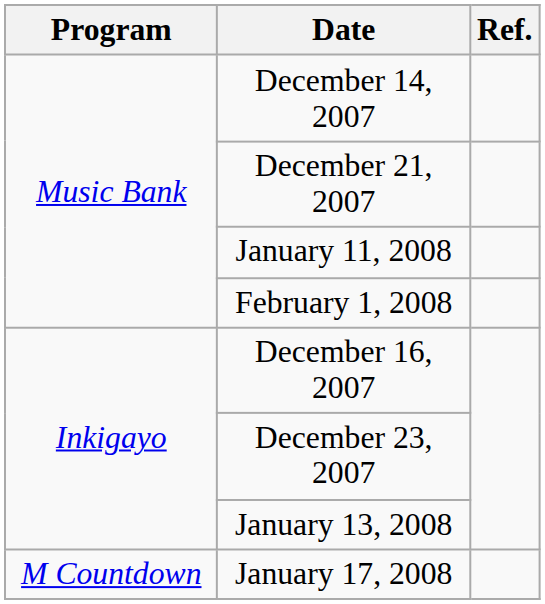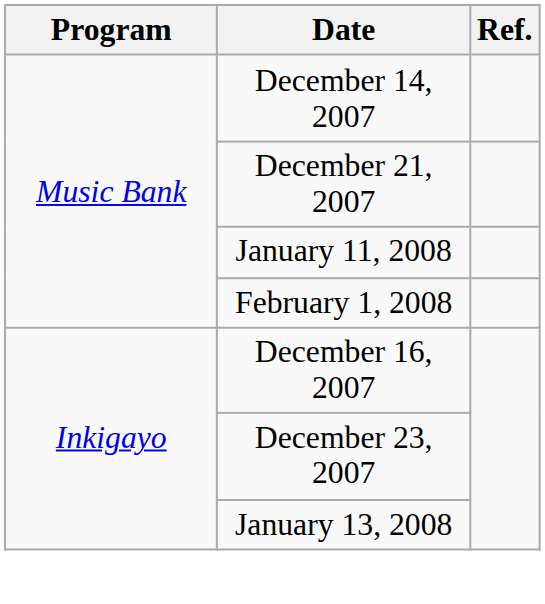 <table class="wikitable sortable" style="text-align:center">
 <tr>
 <th width="100">Program</th>
 <th width="120">Date</th>
 <th class="unsortable">Ref.</th>
 </tr>
 <tr>
 <td rowspan="4"><em><a href='#'>Music Bank</a></em></td>
 <td>December 14, 2007</td>
 <td></td>
 </tr>
 <tr>
 <td>December 21, 2007</td>
 <td></td>
 </tr>
 <tr>
 <td>January 11, 2008</td>
 <td></td>
 </tr>
 <tr>
 <td>February 1, 2008</td>
 <td></td>
 </tr>
 <tr>
 <td rowspan="3"><em><a href='#'>Inkigayo</a></em></td>
 <td>December 16, 2007</td>
 <td rowspan="3"></td>
 </tr>
 <tr>
 <td>December 23, 2007</td>
 </tr>
 <tr>
 <td>January 13, 2008</td>
 </tr>
-<tr>
-<td><em><a href='#'>M Countdown</a></em></td>
-<td>January 17, 2008</td>
-<td></td>
-</tr>
 </table>
